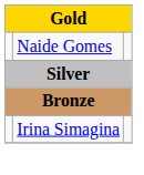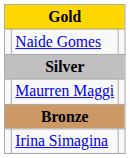 <table class="wikitable">
 <tr bgcolor=gold>
 <td colspan=3 align=center><strong>Gold</strong></td>
 </tr>
 <tr>
 <td></td>
 <td><a href='#'>Naide Gomes</a></td>
 <td></td>
 </tr>
 <tr bgcolor=silver>
 <td colspan=3 align=center><strong>Silver</strong></td>
 </tr>
+<tr>
+<td></td>
+<td><a href='#'>Maurren Maggi</a></td>
+<td></td>
+</tr>
 <tr bgcolor=cc9966>
 <td colspan=3 align=center><strong>Bronze</strong></td>
 </tr>
 <tr>
 <td></td>
 <td><a href='#'>Irina Simagina</a></td>
 <td></td>
 </tr>
 <tr>
 </tr>
 </table>
